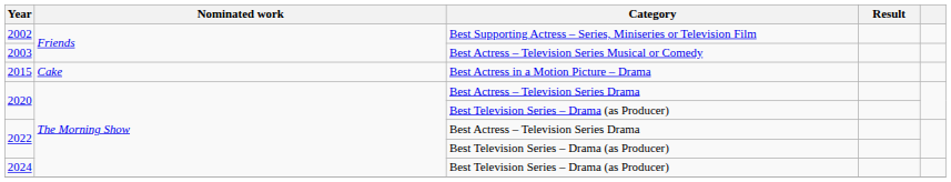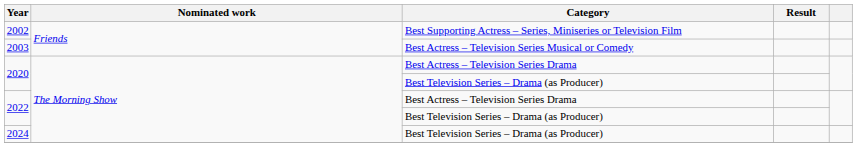 <table class="wikitable sortable">
 <tr>
 <th scope="col" style="width:1em;">Year</th>
 <th scope="col" style="width:39em;">Nominated work</th>
 <th scope="col" style="width:39em;">Category</th>
 <th scope="col" style="width:5em;">Result</th>
 <th scope="col" style="width:2em;" class="unsortable"></th>
 </tr>
 <tr>
 <td><a href='#'>2002</a></td>
 <td rowspan="2"><em><a href='#'>Friends</a></em></td>
 <td><a href='#'>Best Supporting Actress – Series, Miniseries or Television Film</a></td>
 <td></td>
 <td></td>
 </tr>
 <tr>
 <td><a href='#'>2003</a></td>
 <td><a href='#'>Best Actress – Television Series Musical or Comedy</a></td>
-<td></td>
-<td></td>
-</tr>
-<tr>
-<td><a href='#'>2015</a></td>
-<td><em><a href='#'>Cake</a></em></td>
-<td><a href='#'>Best Actress in a Motion Picture – Drama</a></td>
 <td></td>
 <td></td>
 </tr>
 <tr>
 <td rowspan=2><a href='#'>2020</a></td>
 <td rowspan="5"><em><a href='#'>The Morning Show</a></em></td>
 <td><a href='#'>Best Actress – Television Series Drama</a></td>
 <td></td>
 <td rowspan=2></td>
 </tr>
 <tr>
 <td><a href='#'>Best Television Series – Drama</a> (as Producer)</td>
 <td></td>
 </tr>
 <tr>
 <td rowspan=2><a href='#'>2022</a></td>
 <td>Best Actress – Television Series Drama</td>
 <td></td>
 <td rowspan=2></td>
 </tr>
 <tr>
 <td>Best Television Series – Drama (as Producer)</td>
 <td></td>
 </tr>
 <tr>
 <td><a href='#'>2024</a></td>
 <td>Best Television Series – Drama (as Producer)</td>
 <td></td>
 <td></td>
 </tr>
 <tr>
 </tr>
 </table>
